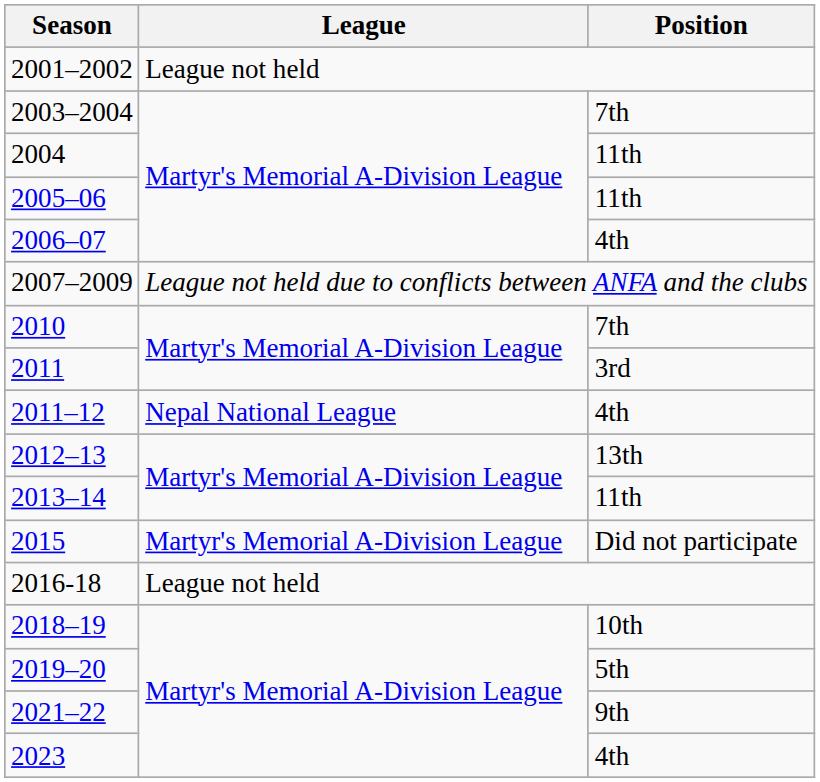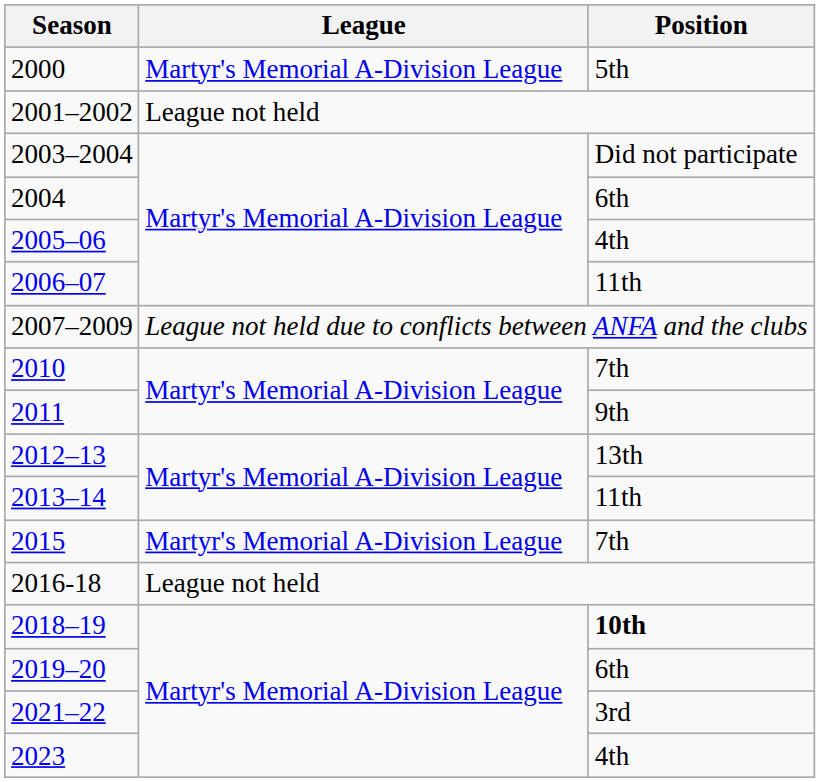 <table class="wikitable float-right">
 <tr>
 <th>Season</th>
 <th>League</th>
 <th>Position</th>
+</tr>
+<tr>
+<td>2000</td>
+<td><a href='#'>Martyr's Memorial A-Division League</a></td>
+<td>5th</td>
 </tr>
 <tr>
 <td>2001–2002</td>
 <td colspan="2">League not held</td>
 </tr>
 <tr>
 <td>2003–2004</td>
 <td rowspan="4"><a href='#'>Martyr's Memorial A-Division League</a></td>
-<td>7th</td>
+<td>Did not participate</td>
 </tr>
 <tr>
 <td>2004</td>
-<td>11th</td>
+<td>6th</td>
 </tr>
 <tr>
 <td><a href='#'>2005–06</a></td>
-<td>11th</td>
+<td>4th</td>
 </tr>
 <tr>
 <td><a href='#'>2006–07</a></td>
-<td>4th</td>
+<td>11th</td>
 </tr>
 <tr>
 <td>2007–2009</td>
 <td colspan="2"><em>League not held due to conflicts between <a href='#'>ANFA</a> and the clubs</em></td>
 </tr>
 <tr>
 <td><a href='#'>2010</a></td>
 <td rowspan="2"><a href='#'>Martyr's Memorial A-Division League</a></td>
 <td>7th</td>
 </tr>
 <tr>
 <td><a href='#'>2011</a></td>
-<td>3rd</td>
-</tr>
-<tr>
-<td><a href='#'>2011–12</a></td>
-<td><a href='#'>Nepal National League</a></td>
-<td>4th</td>
+<td>9th</td>
 </tr>
 <tr>
 <td><a href='#'>2012–13</a></td>
 <td rowspan="2"><a href='#'>Martyr's Memorial A-Division League</a></td>
 <td>13th</td>
 </tr>
 <tr>
 <td><a href='#'>2013–14</a></td>
 <td>11th</td>
 </tr>
 <tr>
 <td><a href='#'>2015</a></td>
 <td><a href='#'>Martyr's Memorial A-Division League</a></td>
-<td>Did not participate</td>
+<td>7th</td>
 </tr>
 <tr>
 <td>2016-18</td>
 <td colspan="2">League not held</td>
 </tr>
 <tr>
 <td><a href='#'>2018–19</a></td>
 <td rowspan="4"><a href='#'>Martyr's Memorial A-Division League</a></td>
-<td>10th</td>
+<td><strong>10th</strong></td>
 </tr>
 <tr>
 <td><a href='#'>2019–20</a></td>
-<td>5th</td>
+<td>6th</td>
 </tr>
 <tr>
 <td><a href='#'>2021–22</a></td>
-<td>9th</td>
+<td>3rd</td>
 </tr>
 <tr>
 <td><a href='#'>2023</a></td>
 <td>4th</td>
 </tr>
 </table>
